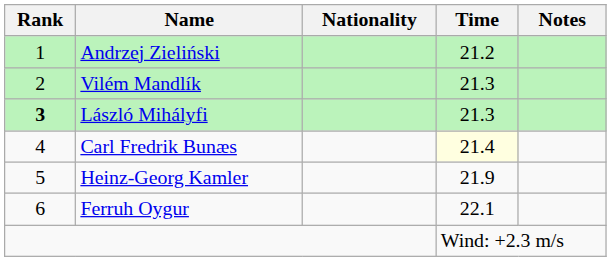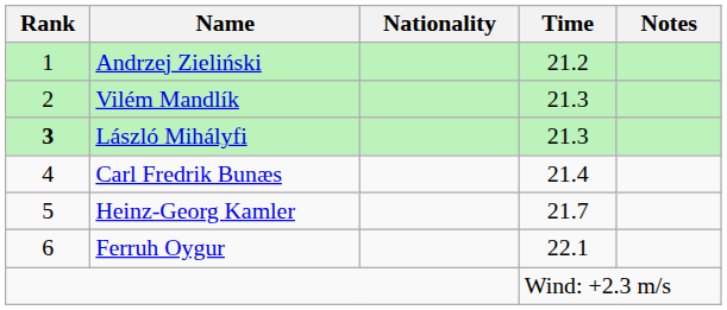 <table class="wikitable sortable" style="text-align:center;width: 55%">
 <tr>
 <th>Rank</th>
 <th>Name</th>
 <th>Nationality</th>
 <th>Time</th>
 <th>Notes</th>
 </tr>
 <tr bgcolor=bbf3bb>
 <td>1</td>
 <td align=left><a href='#'>Andrzej Zieliński</a></td>
 <td align=left></td>
 <td>21.2</td>
 <td></td>
 </tr>
 <tr bgcolor=bbf3bb>
 <td>2</td>
 <td align=left><a href='#'>Vilém Mandlík</a></td>
 <td align=left></td>
 <td>21.3</td>
 <td></td>
 </tr>
 <tr bgcolor=bbf3bb>
 <td><strong>3</strong></td>
 <td align=left><a href='#'>László Mihályfi</a></td>
 <td align=left></td>
 <td>21.3</td>
 <td></td>
 </tr>
 <tr>
 <td>4</td>
 <td align=left><a href='#'>Carl Fredrik Bunæs</a></td>
 <td align=left></td>
-<td style="background: lightyellow;">21.4</td>
+<td>21.4</td>
 <td></td>
 </tr>
 <tr>
 <td>5</td>
 <td align=left><a href='#'>Heinz-Georg Kamler</a></td>
 <td align=left></td>
-<td>21.9</td>
+<td>21.7</td>
 <td></td>
 </tr>
 <tr>
 <td>6</td>
 <td align=left><a href='#'>Ferruh Oygur</a></td>
 <td align=left></td>
 <td>22.1</td>
 <td></td>
 </tr>
 <tr class="sortbottom">
 <td colspan="3"></td>
 <td colspan="2" style="text-align:left;">Wind: +2.3 m/s</td>
 </tr>
 </table>
